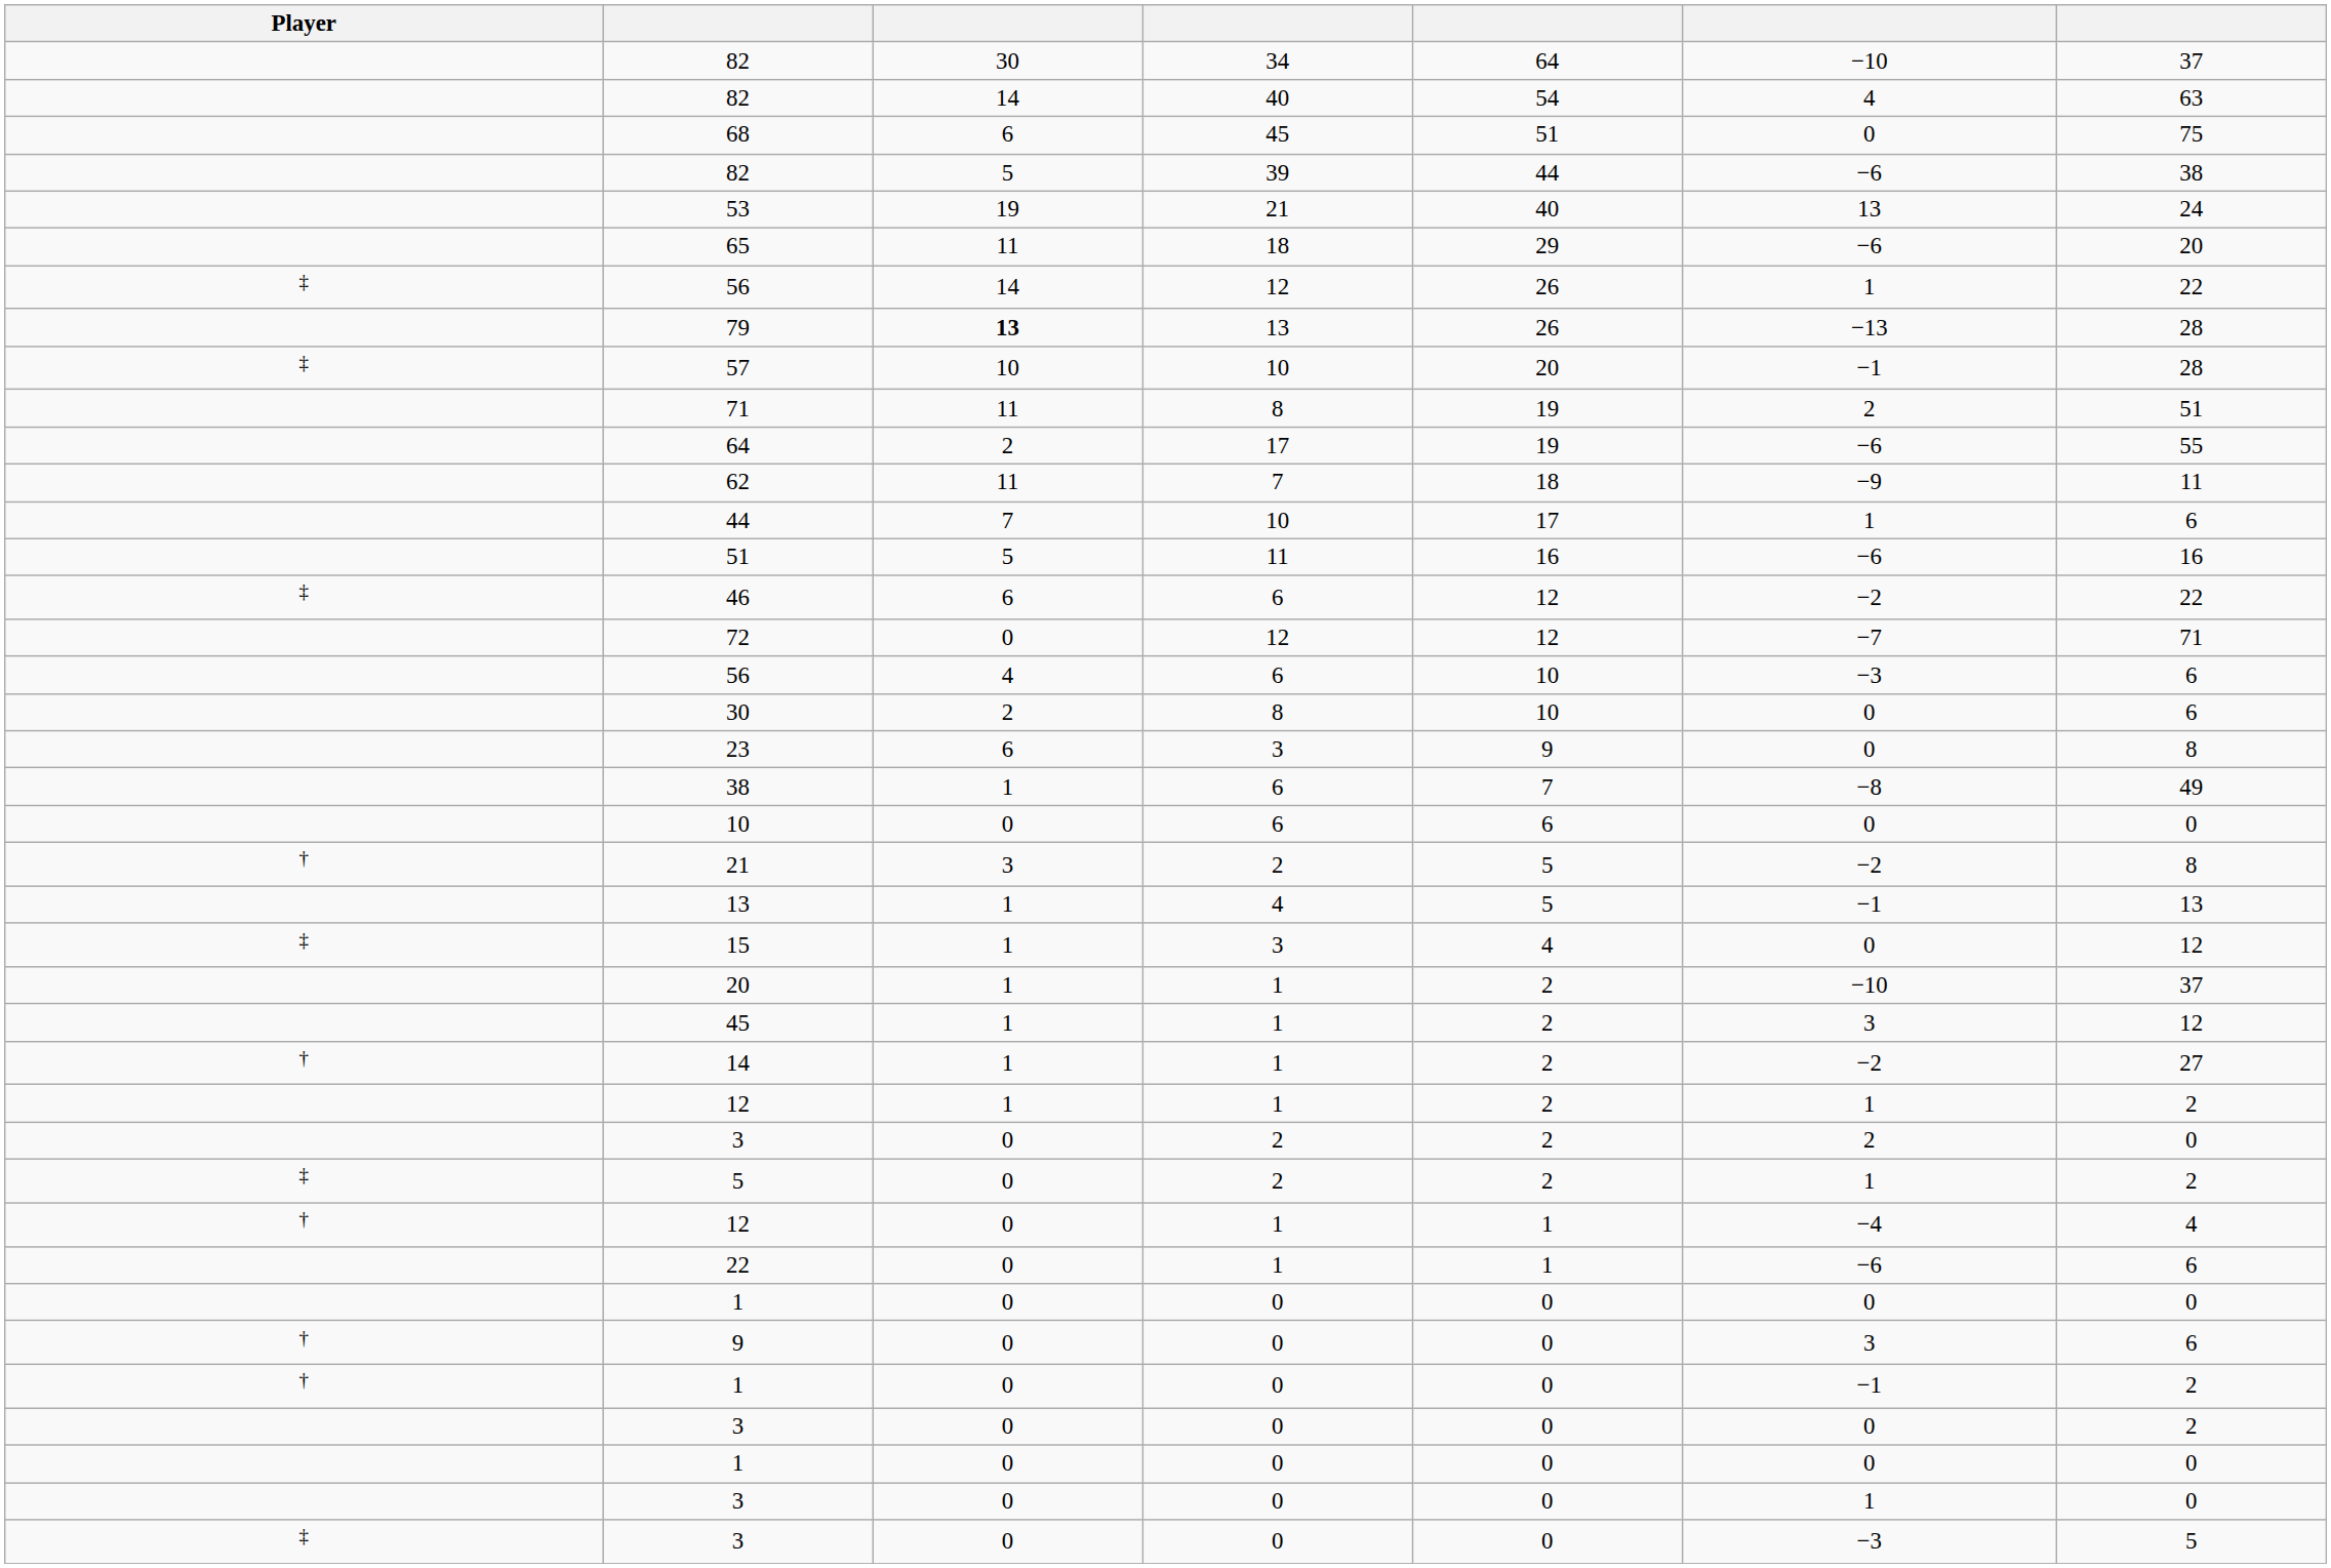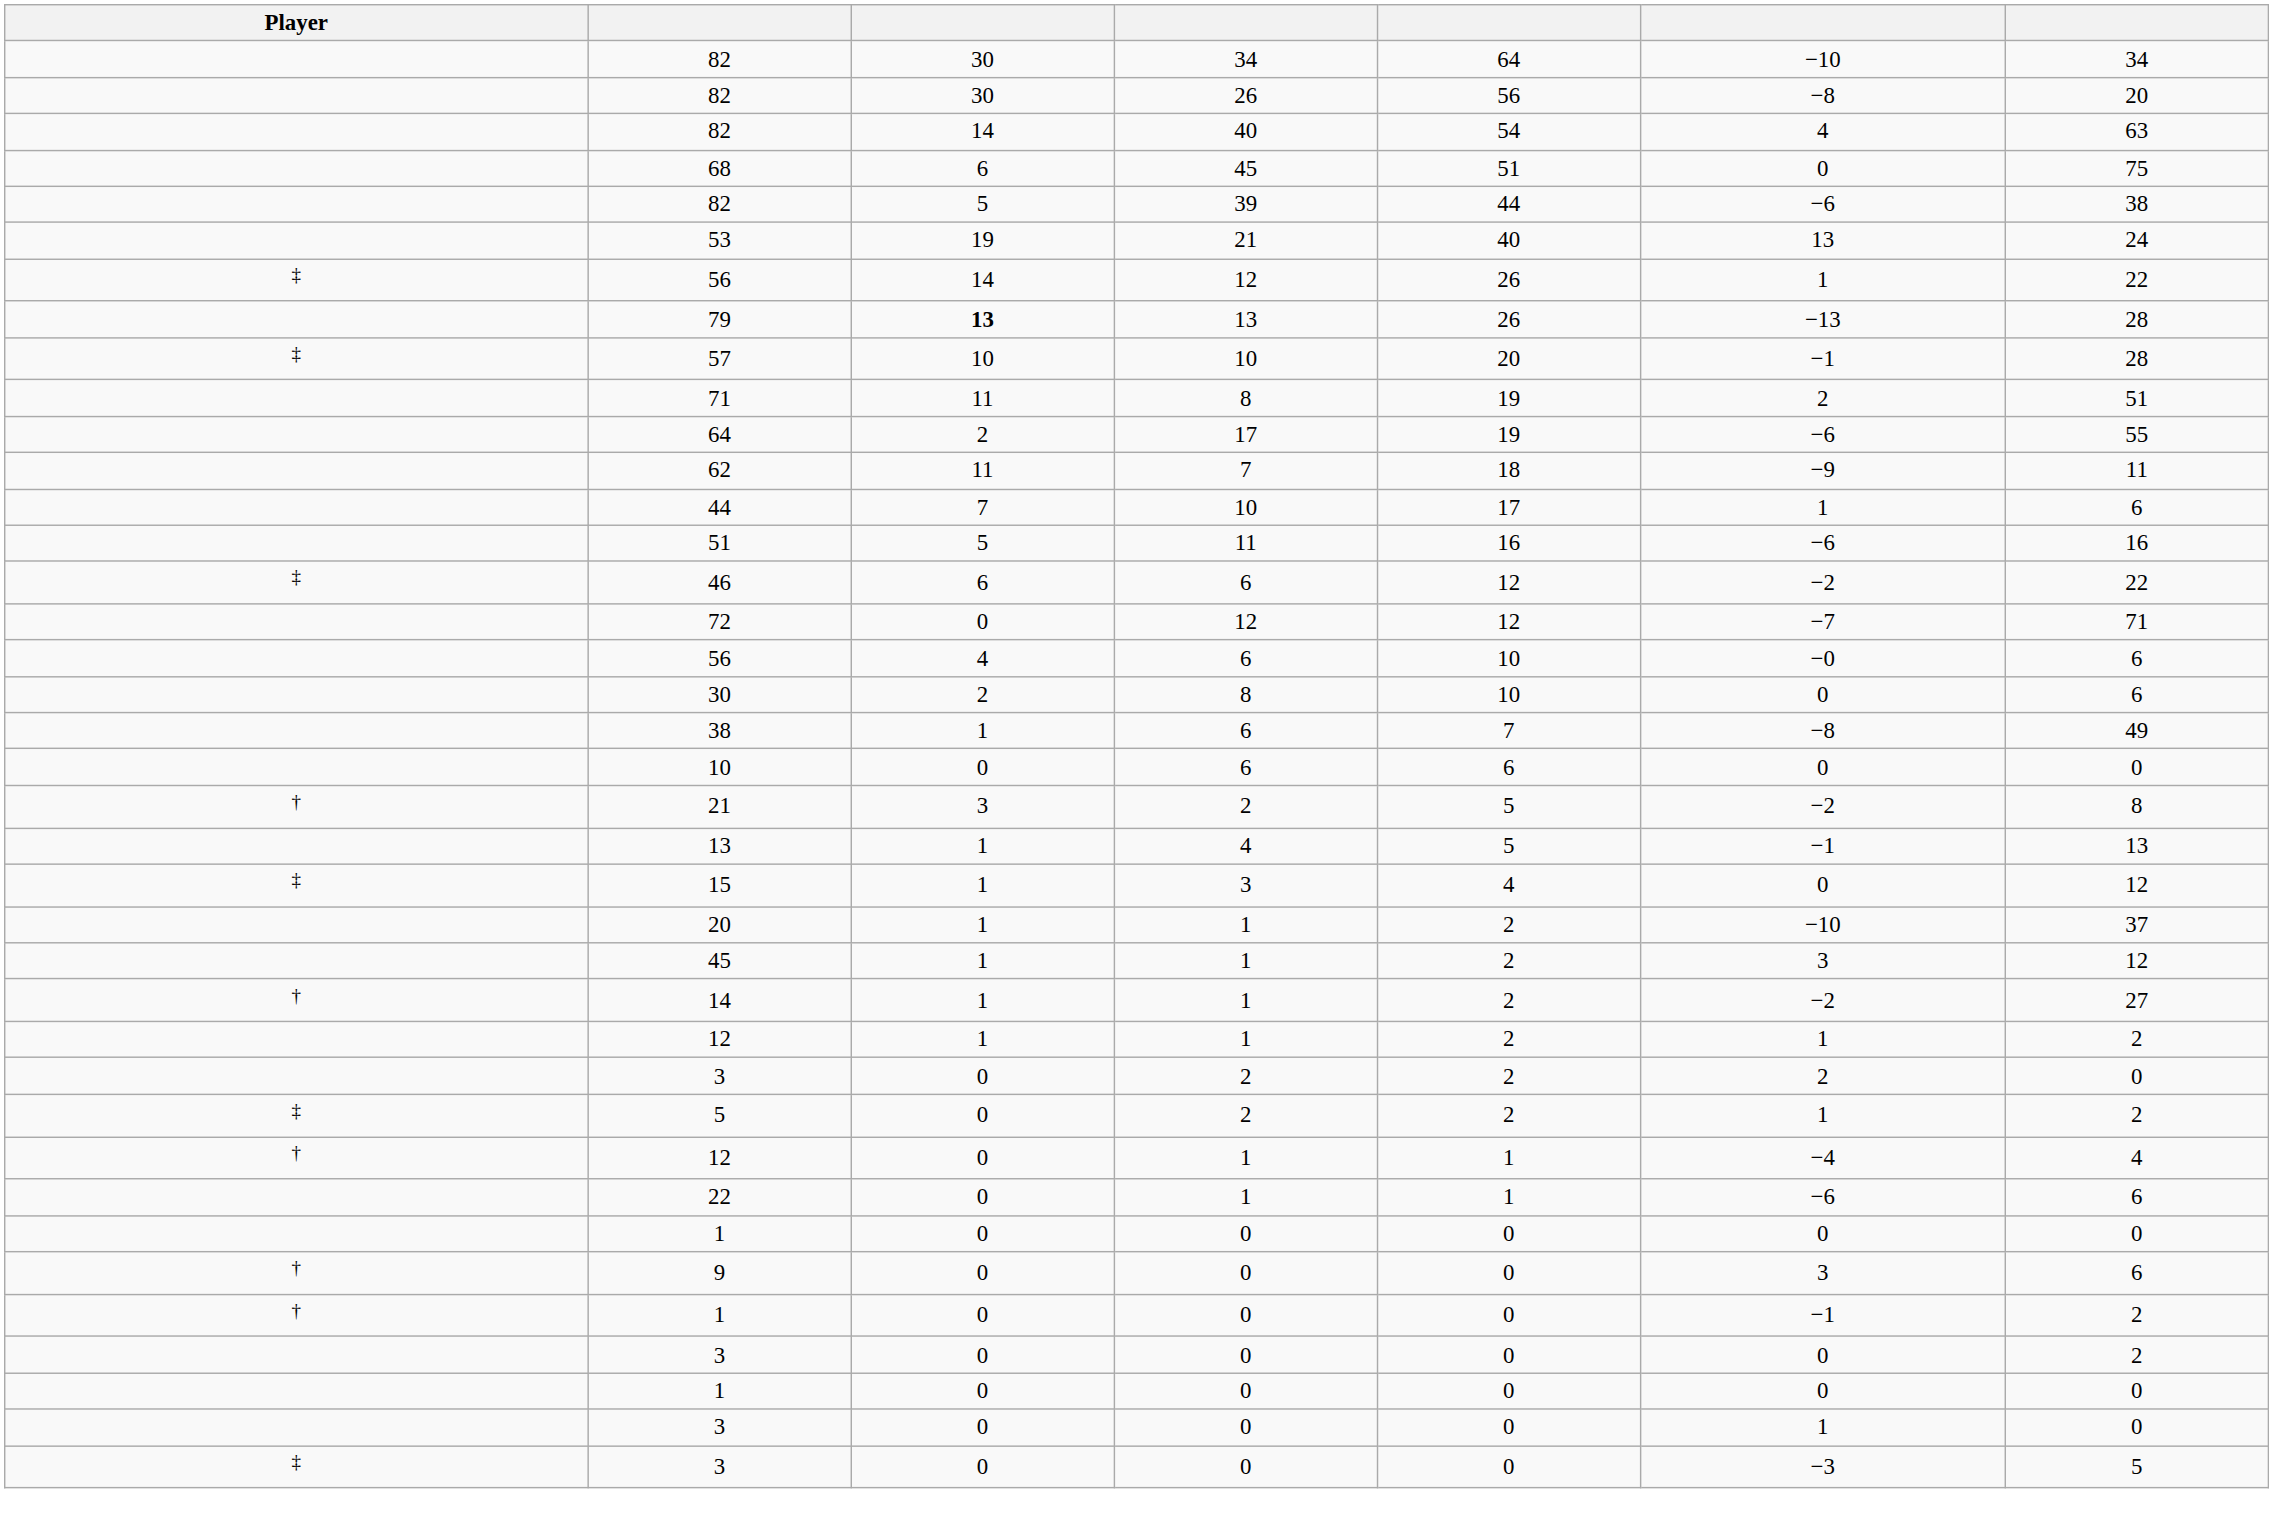 <table class="wikitable sortable" style="width:100%; text-align:center;">
 <tr>
 <th>Player</th>
 <th></th>
 <th></th>
 <th></th>
 <th></th>
 <th data-sort-type="number"></th>
 <th></th>
 </tr>
 <tr>
 <td></td>
 <td>82</td>
 <td>30</td>
 <td>34</td>
 <td>64</td>
 <td>−10</td>
-<td>37</td>
+<td>34</td>
+</tr>
+<tr>
+<td></td>
+<td>82</td>
+<td>30</td>
+<td>26</td>
+<td>56</td>
+<td>−8</td>
+<td>20</td>
 </tr>
 <tr>
 <td></td>
 <td>82</td>
 <td>14</td>
 <td>40</td>
 <td>54</td>
 <td>4</td>
 <td>63</td>
 </tr>
 <tr>
 <td></td>
 <td>68</td>
 <td>6</td>
 <td>45</td>
 <td>51</td>
 <td>0</td>
 <td>75</td>
 </tr>
 <tr>
 <td></td>
 <td>82</td>
 <td>5</td>
 <td>39</td>
 <td>44</td>
 <td>−6</td>
 <td>38</td>
 </tr>
 <tr>
 <td></td>
 <td>53</td>
 <td>19</td>
 <td>21</td>
 <td>40</td>
 <td>13</td>
 <td>24</td>
-</tr>
-<tr>
-<td></td>
-<td>65</td>
-<td>11</td>
-<td>18</td>
-<td>29</td>
-<td>−6</td>
-<td>20</td>
 </tr>
 <tr>
 <td><sup>‡</sup></td>
 <td>56</td>
 <td>14</td>
 <td>12</td>
 <td>26</td>
 <td>1</td>
 <td>22</td>
 </tr>
 <tr>
 <td></td>
 <td>79</td>
 <td><strong>13</strong></td>
 <td>13</td>
 <td>26</td>
 <td>−13</td>
 <td>28</td>
 </tr>
 <tr>
 <td><sup>‡</sup></td>
 <td>57</td>
 <td>10</td>
 <td>10</td>
 <td>20</td>
 <td>−1</td>
 <td>28</td>
 </tr>
 <tr>
 <td></td>
 <td>71</td>
 <td>11</td>
 <td>8</td>
 <td>19</td>
 <td>2</td>
 <td>51</td>
 </tr>
 <tr>
 <td></td>
 <td>64</td>
 <td>2</td>
 <td>17</td>
 <td>19</td>
 <td>−6</td>
 <td>55</td>
 </tr>
 <tr>
 <td></td>
 <td>62</td>
 <td>11</td>
 <td>7</td>
 <td>18</td>
 <td>−9</td>
 <td>11</td>
 </tr>
 <tr>
 <td></td>
 <td>44</td>
 <td>7</td>
 <td>10</td>
 <td>17</td>
 <td>1</td>
 <td>6</td>
 </tr>
 <tr>
 <td></td>
 <td>51</td>
 <td>5</td>
 <td>11</td>
 <td>16</td>
 <td>−6</td>
 <td>16</td>
 </tr>
 <tr>
 <td><sup>‡</sup></td>
 <td>46</td>
 <td>6</td>
 <td>6</td>
 <td>12</td>
 <td>−2</td>
 <td>22</td>
 </tr>
 <tr>
 <td></td>
 <td>72</td>
 <td>0</td>
 <td>12</td>
 <td>12</td>
 <td>−7</td>
 <td>71</td>
 </tr>
 <tr>
 <td></td>
 <td>56</td>
 <td>4</td>
 <td>6</td>
 <td>10</td>
-<td>−3</td>
+<td>−0</td>
 <td>6</td>
 </tr>
 <tr>
 <td></td>
 <td>30</td>
 <td>2</td>
 <td>8</td>
 <td>10</td>
 <td>0</td>
 <td>6</td>
-</tr>
-<tr>
-<td></td>
-<td>23</td>
-<td>6</td>
-<td>3</td>
-<td>9</td>
-<td>0</td>
-<td>8</td>
 </tr>
 <tr>
 <td></td>
 <td>38</td>
 <td>1</td>
 <td>6</td>
 <td>7</td>
 <td>−8</td>
 <td>49</td>
 </tr>
 <tr>
 <td></td>
 <td>10</td>
 <td>0</td>
 <td>6</td>
 <td>6</td>
 <td>0</td>
 <td>0</td>
 </tr>
 <tr>
 <td><sup>†</sup></td>
 <td>21</td>
 <td>3</td>
 <td>2</td>
 <td>5</td>
 <td>−2</td>
 <td>8</td>
 </tr>
 <tr>
 <td></td>
 <td>13</td>
 <td>1</td>
 <td>4</td>
 <td>5</td>
 <td>−1</td>
 <td>13</td>
 </tr>
 <tr>
 <td><sup>‡</sup></td>
 <td>15</td>
 <td>1</td>
 <td>3</td>
 <td>4</td>
 <td>0</td>
 <td>12</td>
 </tr>
 <tr>
 <td></td>
 <td>20</td>
 <td>1</td>
 <td>1</td>
 <td>2</td>
 <td>−10</td>
 <td>37</td>
 </tr>
 <tr>
 <td></td>
 <td>45</td>
 <td>1</td>
 <td>1</td>
 <td>2</td>
 <td>3</td>
 <td>12</td>
 </tr>
 <tr>
 <td><sup>†</sup></td>
 <td>14</td>
 <td>1</td>
 <td>1</td>
 <td>2</td>
 <td>−2</td>
 <td>27</td>
 </tr>
 <tr>
 <td></td>
 <td>12</td>
 <td>1</td>
 <td>1</td>
 <td>2</td>
 <td>1</td>
 <td>2</td>
 </tr>
 <tr>
 <td></td>
 <td>3</td>
 <td>0</td>
 <td>2</td>
 <td>2</td>
 <td>2</td>
 <td>0</td>
 </tr>
 <tr>
 <td><sup>‡</sup></td>
 <td>5</td>
 <td>0</td>
 <td>2</td>
 <td>2</td>
 <td>1</td>
 <td>2</td>
 </tr>
 <tr>
 <td><sup>†</sup></td>
 <td>12</td>
 <td>0</td>
 <td>1</td>
 <td>1</td>
 <td>−4</td>
 <td>4</td>
 </tr>
 <tr>
 <td></td>
 <td>22</td>
 <td>0</td>
 <td>1</td>
 <td>1</td>
 <td>−6</td>
 <td>6</td>
 </tr>
 <tr>
 <td></td>
 <td>1</td>
 <td>0</td>
 <td>0</td>
 <td>0</td>
 <td>0</td>
 <td>0</td>
 </tr>
 <tr>
 <td><sup>†</sup></td>
 <td>9</td>
 <td>0</td>
 <td>0</td>
 <td>0</td>
 <td>3</td>
 <td>6</td>
 </tr>
 <tr>
 <td><sup>†</sup></td>
 <td>1</td>
 <td>0</td>
 <td>0</td>
 <td>0</td>
 <td>−1</td>
 <td>2</td>
 </tr>
 <tr>
 <td></td>
 <td>3</td>
 <td>0</td>
 <td>0</td>
 <td>0</td>
 <td>0</td>
 <td>2</td>
 </tr>
 <tr>
 <td></td>
 <td>1</td>
 <td>0</td>
 <td>0</td>
 <td>0</td>
 <td>0</td>
 <td>0</td>
 </tr>
 <tr>
 <td></td>
 <td>3</td>
 <td>0</td>
 <td>0</td>
 <td>0</td>
 <td>1</td>
 <td>0</td>
 </tr>
 <tr>
 <td><sup>‡</sup></td>
 <td>3</td>
 <td>0</td>
 <td>0</td>
 <td>0</td>
 <td>−3</td>
 <td>5</td>
 </tr>
 </table>
